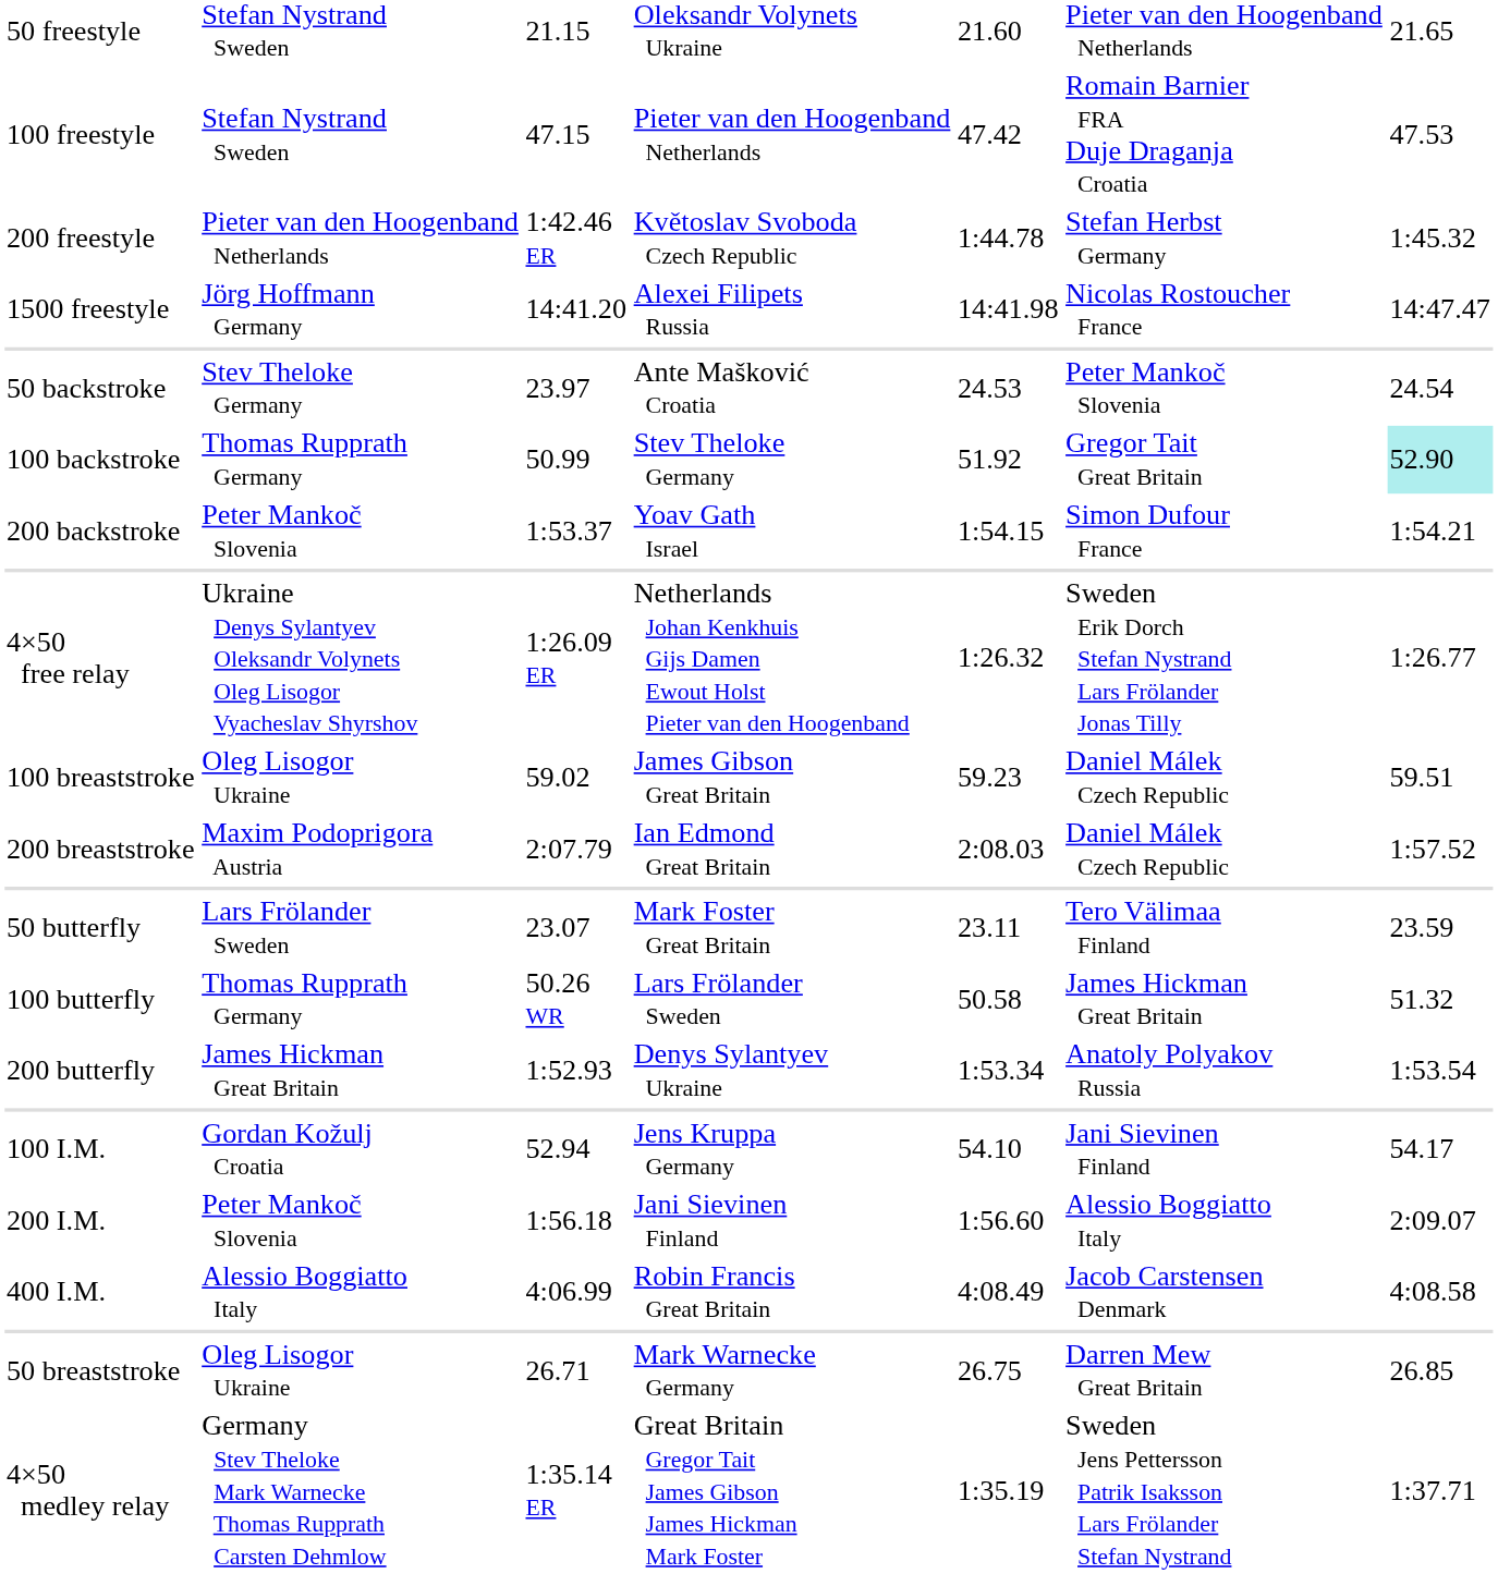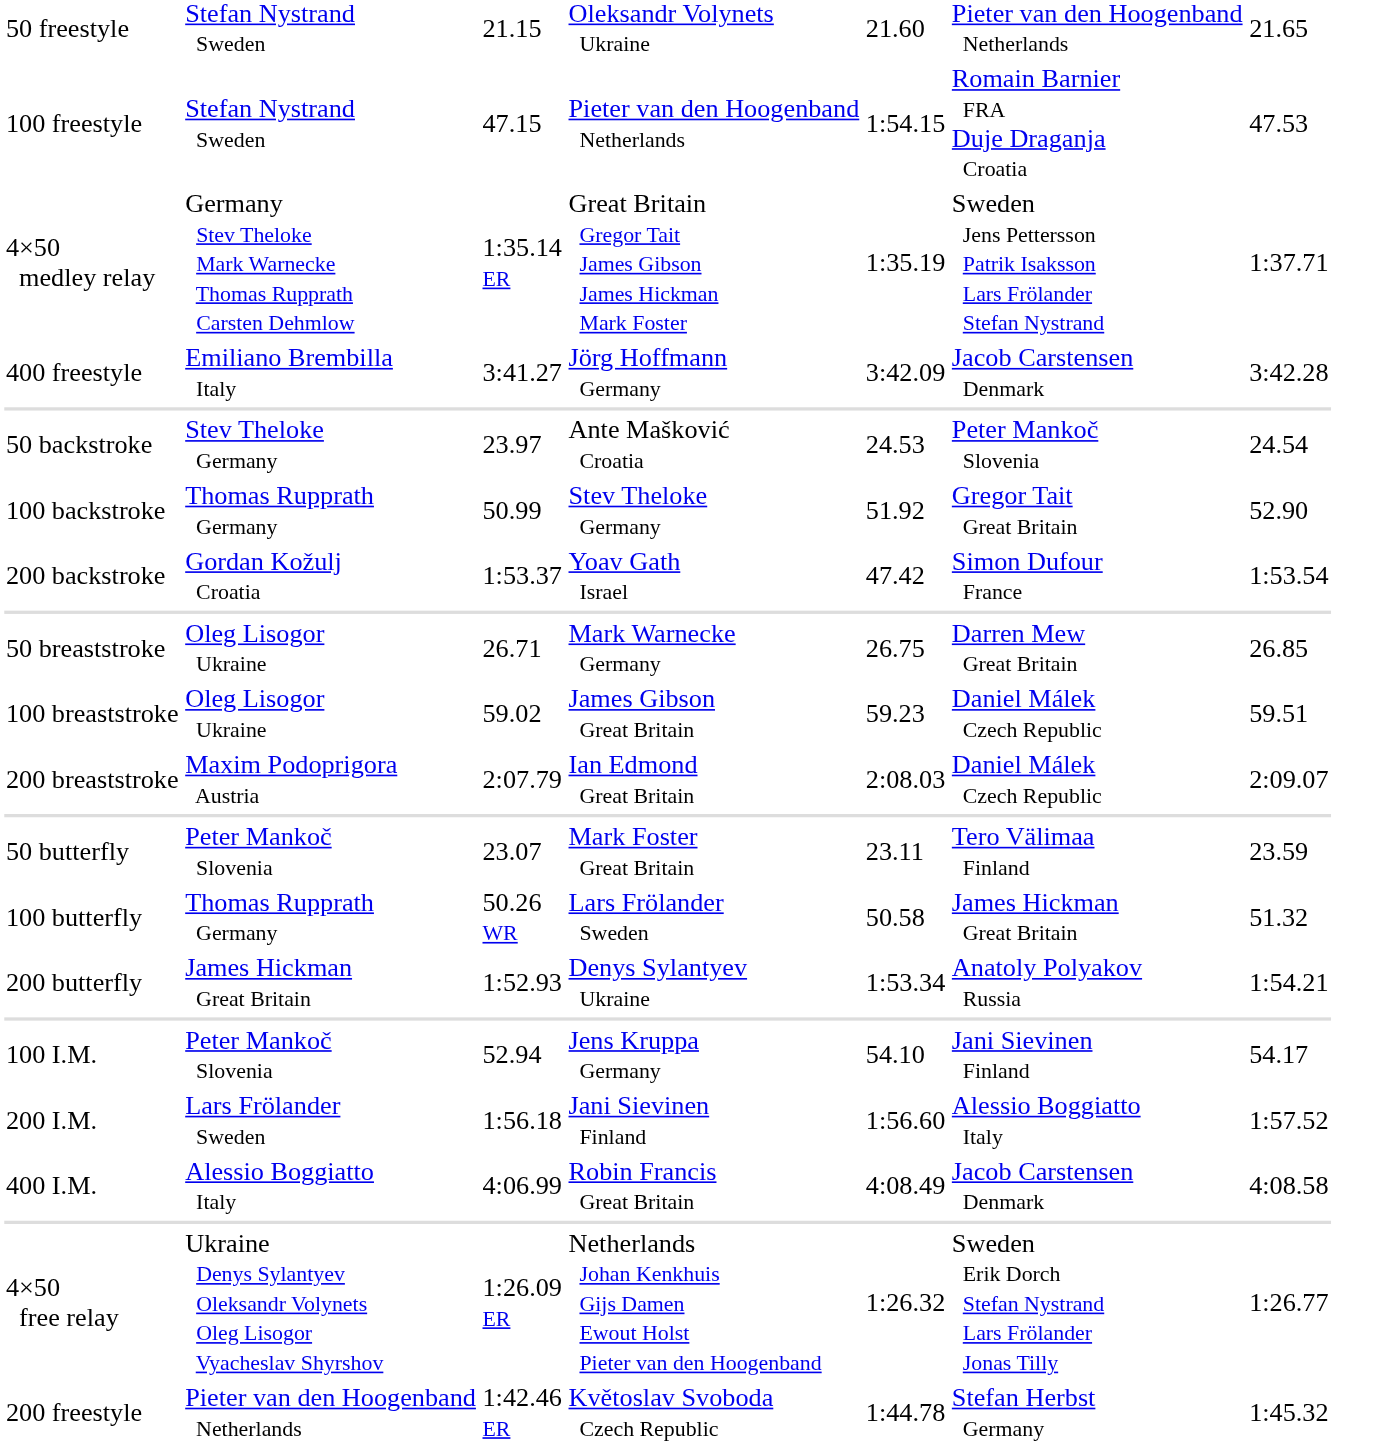 <table>
 <tr>
 <td>50 freestyle</td>
 <td><a href='#'>Stefan Nystrand</a> <small><br>   Sweden </small></td>
 <td>21.15</td>
 <td><a href='#'>Oleksandr Volynets</a> <small><br>   Ukraine </small></td>
 <td>21.60</td>
 <td><a href='#'>Pieter van den Hoogenband</a> <small><br>   Netherlands </small></td>
 <td>21.65</td>
 </tr>
 <tr>
 <td>100 freestyle</td>
 <td><a href='#'>Stefan Nystrand</a> <small><br>   Sweden </small></td>
 <td>47.15</td>
 <td><a href='#'>Pieter van den Hoogenband</a> <small><br>   Netherlands </small></td>
-<td>47.42</td>
+<td>1:54.15</td>
 <td><a href='#'>Romain Barnier</a> <small><br>   FRA </small> <br> <a href='#'>Duje Draganja</a> <small><br>   Croatia </small></td>
 <td>47.53</td>
 </tr>
 <tr>
-<td>200 freestyle</td>
-<td><a href='#'>Pieter van den Hoogenband</a> <small><br>   Netherlands </small></td>
-<td>1:42.46 <small><br><a href='#'>ER</a></small></td>
-<td><a href='#'>Květoslav Svoboda</a> <small><br>   Czech Republic </small></td>
-<td>1:44.78</td>
-<td><a href='#'>Stefan Herbst</a> <small><br>   Germany </small></td>
-<td>1:45.32</td>
+<td>4×50<br>  medley relay</td>
+<td> Germany <small><br>  <a href='#'>Stev Theloke</a><br>  <a href='#'>Mark Warnecke</a><br>  <a href='#'>Thomas Rupprath</a><br>  <a href='#'>Carsten Dehmlow</a> </small></td>
+<td>1:35.14 <small><br><a href='#'>ER</a></small></td>
+<td> Great Britain <small><br>  <a href='#'>Gregor Tait</a><br>  <a href='#'>James Gibson</a><br>  <a href='#'>James Hickman</a><br>  <a href='#'>Mark Foster</a> </small></td>
+<td>1:35.19</td>
+<td> Sweden <small><br>  Jens Pettersson<br>  <a href='#'>Patrik Isaksson</a><br>  <a href='#'>Lars Frölander</a><br>  <a href='#'>Stefan Nystrand</a> </small></td>
+<td>1:37.71</td>
 </tr>
 <tr>
-<td>1500 freestyle</td>
+<td>400 freestyle</td>
+<td><a href='#'>Emiliano Brembilla</a> <small><br>   Italy </small></td>
+<td>3:41.27</td>
 <td><a href='#'>Jörg Hoffmann</a> <small><br>   Germany </small></td>
-<td>14:41.20</td>
-<td><a href='#'>Alexei Filipets</a> <small><br>   Russia </small></td>
-<td>14:41.98</td>
-<td><a href='#'>Nicolas Rostoucher</a> <small><br>   France </small></td>
-<td>14:47.47</td>
+<td>3:42.09</td>
+<td><a href='#'>Jacob Carstensen</a> <small><br>   Denmark </small></td>
+<td>3:42.28</td>
 </tr>
 <tr bgcolor=#DDDDDD>
 <td colspan=7></td>
 </tr>
 <tr>
 <td>50 backstroke</td>
 <td><a href='#'>Stev Theloke</a> <small><br>   Germany </small></td>
 <td>23.97</td>
 <td>Ante Mašković <small><br>   Croatia </small></td>
 <td>24.53</td>
 <td><a href='#'>Peter Mankoč</a> <small><br>   Slovenia </small></td>
 <td>24.54</td>
 </tr>
 <tr>
 <td>100 backstroke</td>
 <td><a href='#'>Thomas Rupprath</a> <small><br>   Germany </small></td>
 <td>50.99</td>
 <td><a href='#'>Stev Theloke</a> <small><br>   Germany </small></td>
 <td>51.92</td>
 <td><a href='#'>Gregor Tait</a> <small><br>   Great Britain </small></td>
-<td style="background: paleturquoise;">52.90</td>
+<td>52.90</td>
 </tr>
 <tr>
 <td>200 backstroke</td>
-<td><a href='#'>Peter Mankoč</a> <small><br>   Slovenia </small></td>
+<td><a href='#'>Gordan Kožulj</a> <small><br>   Croatia </small></td>
 <td>1:53.37</td>
 <td><a href='#'>Yoav Gath</a> <small><br>   Israel </small></td>
-<td>1:54.15</td>
+<td>47.42</td>
 <td><a href='#'>Simon Dufour</a> <small><br>   France </small></td>
-<td>1:54.21</td>
+<td>1:53.54</td>
 </tr>
 <tr bgcolor=#DDDDDD>
 <td colspan=7></td>
 </tr>
 <tr>
-<td>4×50<br>  free relay</td>
-<td> Ukraine <small><br>  <a href='#'>Denys Sylantyev</a><br>  <a href='#'>Oleksandr Volynets</a><br>  <a href='#'>Oleg Lisogor</a><br>  <a href='#'>Vyacheslav Shyrshov</a> </small></td>
-<td>1:26.09 <small><br><a href='#'>ER</a></small></td>
-<td> Netherlands <small><br>  <a href='#'>Johan Kenkhuis</a><br>  <a href='#'>Gijs Damen</a><br>  <a href='#'>Ewout Holst</a><br>  <a href='#'>Pieter van den Hoogenband</a> </small></td>
-<td>1:26.32</td>
-<td> Sweden <small><br>  Erik Dorch<br>  <a href='#'>Stefan Nystrand</a><br>  <a href='#'>Lars Frölander</a><br>  <a href='#'>Jonas Tilly</a> </small></td>
-<td>1:26.77</td>
+<td>50 breaststroke</td>
+<td><a href='#'>Oleg Lisogor</a> <small><br>   Ukraine </small></td>
+<td>26.71</td>
+<td><a href='#'>Mark Warnecke</a> <small><br>   Germany </small></td>
+<td>26.75</td>
+<td><a href='#'>Darren Mew</a> <small><br>   Great Britain </small></td>
+<td>26.85</td>
 </tr>
 <tr>
 <td>100 breaststroke</td>
 <td><a href='#'>Oleg Lisogor</a> <small><br>   Ukraine </small></td>
 <td>59.02</td>
 <td><a href='#'>James Gibson</a> <small><br>   Great Britain </small></td>
 <td>59.23</td>
 <td><a href='#'>Daniel Málek</a> <small><br>   Czech Republic </small></td>
 <td>59.51</td>
 </tr>
 <tr>
 <td>200 breaststroke</td>
 <td><a href='#'>Maxim Podoprigora</a> <small><br>   Austria </small></td>
 <td>2:07.79</td>
 <td><a href='#'>Ian Edmond</a> <small><br>   Great Britain </small></td>
 <td>2:08.03</td>
 <td><a href='#'>Daniel Málek</a> <small><br>   Czech Republic </small></td>
-<td>1:57.52</td>
+<td>2:09.07</td>
 </tr>
 <tr bgcolor=#DDDDDD>
 <td colspan=7></td>
 </tr>
 <tr>
 <td>50 butterfly</td>
-<td><a href='#'>Lars Frölander</a> <small><br>   Sweden </small></td>
+<td><a href='#'>Peter Mankoč</a> <small><br>   Slovenia </small></td>
 <td>23.07</td>
 <td><a href='#'>Mark Foster</a> <small><br>   Great Britain </small></td>
 <td>23.11</td>
 <td><a href='#'>Tero Välimaa</a> <small><br>   Finland </small></td>
 <td>23.59</td>
 </tr>
 <tr>
 <td>100 butterfly</td>
 <td><a href='#'>Thomas Rupprath</a> <small><br>   Germany </small></td>
 <td>50.26 <small><br><a href='#'>WR</a></small></td>
 <td><a href='#'>Lars Frölander</a> <small><br>   Sweden </small></td>
 <td>50.58</td>
 <td><a href='#'>James Hickman</a> <small><br>   Great Britain </small></td>
 <td>51.32</td>
 </tr>
 <tr>
 <td>200 butterfly</td>
 <td><a href='#'>James Hickman</a> <small><br>   Great Britain </small></td>
 <td>1:52.93</td>
 <td><a href='#'>Denys Sylantyev</a> <small><br>   Ukraine </small></td>
 <td>1:53.34</td>
 <td><a href='#'>Anatoly Polyakov</a> <small><br>   Russia </small></td>
-<td>1:53.54</td>
+<td>1:54.21</td>
 </tr>
 <tr bgcolor=#DDDDDD>
 <td colspan=7></td>
 </tr>
 <tr>
 <td>100 I.M.</td>
-<td><a href='#'>Gordan Kožulj</a> <small><br>   Croatia </small></td>
+<td><a href='#'>Peter Mankoč</a> <small><br>   Slovenia </small></td>
 <td>52.94</td>
 <td><a href='#'>Jens Kruppa</a> <small><br>   Germany </small></td>
 <td>54.10</td>
 <td><a href='#'>Jani Sievinen</a> <small><br>   Finland </small></td>
 <td>54.17</td>
 </tr>
 <tr>
 <td>200 I.M.</td>
-<td><a href='#'>Peter Mankoč</a> <small><br>   Slovenia </small></td>
+<td><a href='#'>Lars Frölander</a> <small><br>   Sweden </small></td>
 <td>1:56.18</td>
 <td><a href='#'>Jani Sievinen</a> <small><br>   Finland </small></td>
 <td>1:56.60</td>
 <td><a href='#'>Alessio Boggiatto</a> <small><br>   Italy </small></td>
-<td>2:09.07</td>
+<td>1:57.52</td>
 </tr>
 <tr>
 <td>400 I.M.</td>
 <td><a href='#'>Alessio Boggiatto</a> <small><br>   Italy </small></td>
 <td>4:06.99</td>
 <td><a href='#'>Robin Francis</a> <small><br>   Great Britain </small></td>
 <td>4:08.49</td>
 <td><a href='#'>Jacob Carstensen</a> <small><br>   Denmark </small></td>
 <td>4:08.58</td>
 </tr>
 <tr bgcolor=#DDDDDD>
 <td colspan=7></td>
 </tr>
 <tr>
-<td>50 breaststroke</td>
-<td><a href='#'>Oleg Lisogor</a> <small><br>   Ukraine </small></td>
-<td>26.71</td>
-<td><a href='#'>Mark Warnecke</a> <small><br>   Germany </small></td>
-<td>26.75</td>
-<td><a href='#'>Darren Mew</a> <small><br>   Great Britain </small></td>
-<td>26.85</td>
+<td>4×50<br>  free relay</td>
+<td> Ukraine <small><br>  <a href='#'>Denys Sylantyev</a><br>  <a href='#'>Oleksandr Volynets</a><br>  <a href='#'>Oleg Lisogor</a><br>  <a href='#'>Vyacheslav Shyrshov</a> </small></td>
+<td>1:26.09 <small><br><a href='#'>ER</a></small></td>
+<td> Netherlands <small><br>  <a href='#'>Johan Kenkhuis</a><br>  <a href='#'>Gijs Damen</a><br>  <a href='#'>Ewout Holst</a><br>  <a href='#'>Pieter van den Hoogenband</a> </small></td>
+<td>1:26.32</td>
+<td> Sweden <small><br>  Erik Dorch<br>  <a href='#'>Stefan Nystrand</a><br>  <a href='#'>Lars Frölander</a><br>  <a href='#'>Jonas Tilly</a> </small></td>
+<td>1:26.77</td>
 </tr>
 <tr>
-<td>4×50<br>  medley relay</td>
-<td> Germany <small><br>  <a href='#'>Stev Theloke</a><br>  <a href='#'>Mark Warnecke</a><br>  <a href='#'>Thomas Rupprath</a><br>  <a href='#'>Carsten Dehmlow</a> </small></td>
-<td>1:35.14 <small><br><a href='#'>ER</a></small></td>
-<td> Great Britain <small><br>  <a href='#'>Gregor Tait</a><br>  <a href='#'>James Gibson</a><br>  <a href='#'>James Hickman</a><br>  <a href='#'>Mark Foster</a> </small></td>
-<td>1:35.19</td>
-<td> Sweden <small><br>  Jens Pettersson<br>  <a href='#'>Patrik Isaksson</a><br>  <a href='#'>Lars Frölander</a><br>  <a href='#'>Stefan Nystrand</a> </small></td>
-<td>1:37.71</td>
+<td>200 freestyle</td>
+<td><a href='#'>Pieter van den Hoogenband</a> <small><br>   Netherlands </small></td>
+<td>1:42.46 <small><br><a href='#'>ER</a></small></td>
+<td><a href='#'>Květoslav Svoboda</a> <small><br>   Czech Republic </small></td>
+<td>1:44.78</td>
+<td><a href='#'>Stefan Herbst</a> <small><br>   Germany </small></td>
+<td>1:45.32</td>
 </tr>
 <tr>
 </tr>
 </table>
